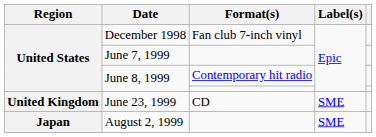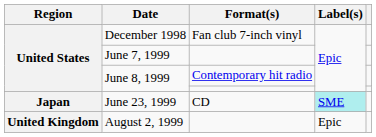 <table class="wikitable plainrowheaders">
 <tr>
 <th scope="col">Region</th>
 <th scope="col">Date</th>
 <th scope="col">Format(s)</th>
 <th scope="col">Label(s)</th>
 <th scope="col"></th>
 </tr>
 <tr>
 <th scope="row" rowspan="4">United States</th>
 <td>December 1998</td>
 <td>Fan club 7-inch vinyl</td>
 <td rowspan="4"><a href='#'>Epic</a></td>
 <td align="center"></td>
 </tr>
 <tr>
 <td>June 7, 1999</td>
 <td></td>
 <td align="center"></td>
 </tr>
 <tr>
 <td rowspan="2">June 8, 1999</td>
 <td><a href='#'>Contemporary hit radio</a></td>
 <td align="center"></td>
 </tr>
 <tr>
 <td></td>
 <td align="center"></td>
 </tr>
 <tr>
-<th scope="row">United Kingdom</th>
+<th scope="row">Japan</th>
 <td>June 23, 1999</td>
 <td>CD</td>
-<td><a href='#'>SME</a></td>
+<td style="background: paleturquoise;"><a href='#'>SME</a></td>
 <td align="center"></td>
 </tr>
 <tr>
-<th scope="row">Japan</th>
+<th scope="row">United Kingdom</th>
 <td>August 2, 1999</td>
 <td></td>
-<td><a href='#'>SME</a></td>
+<td>Epic</td>
 <td align="center"></td>
 </tr>
 </table>
